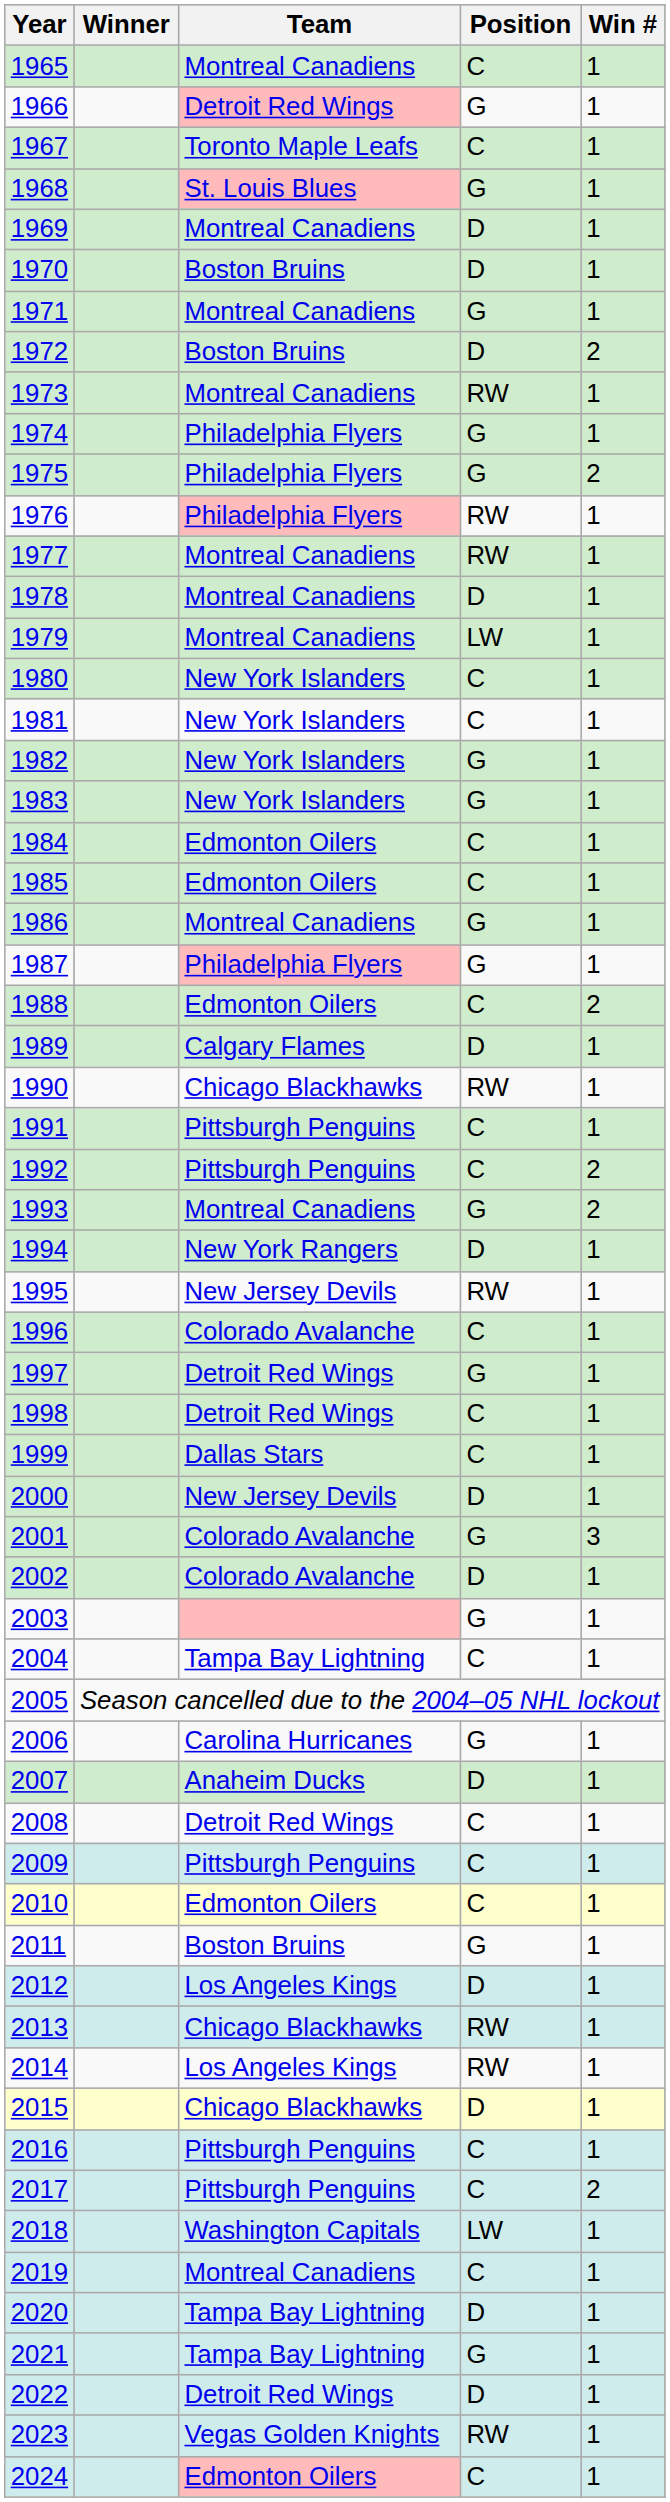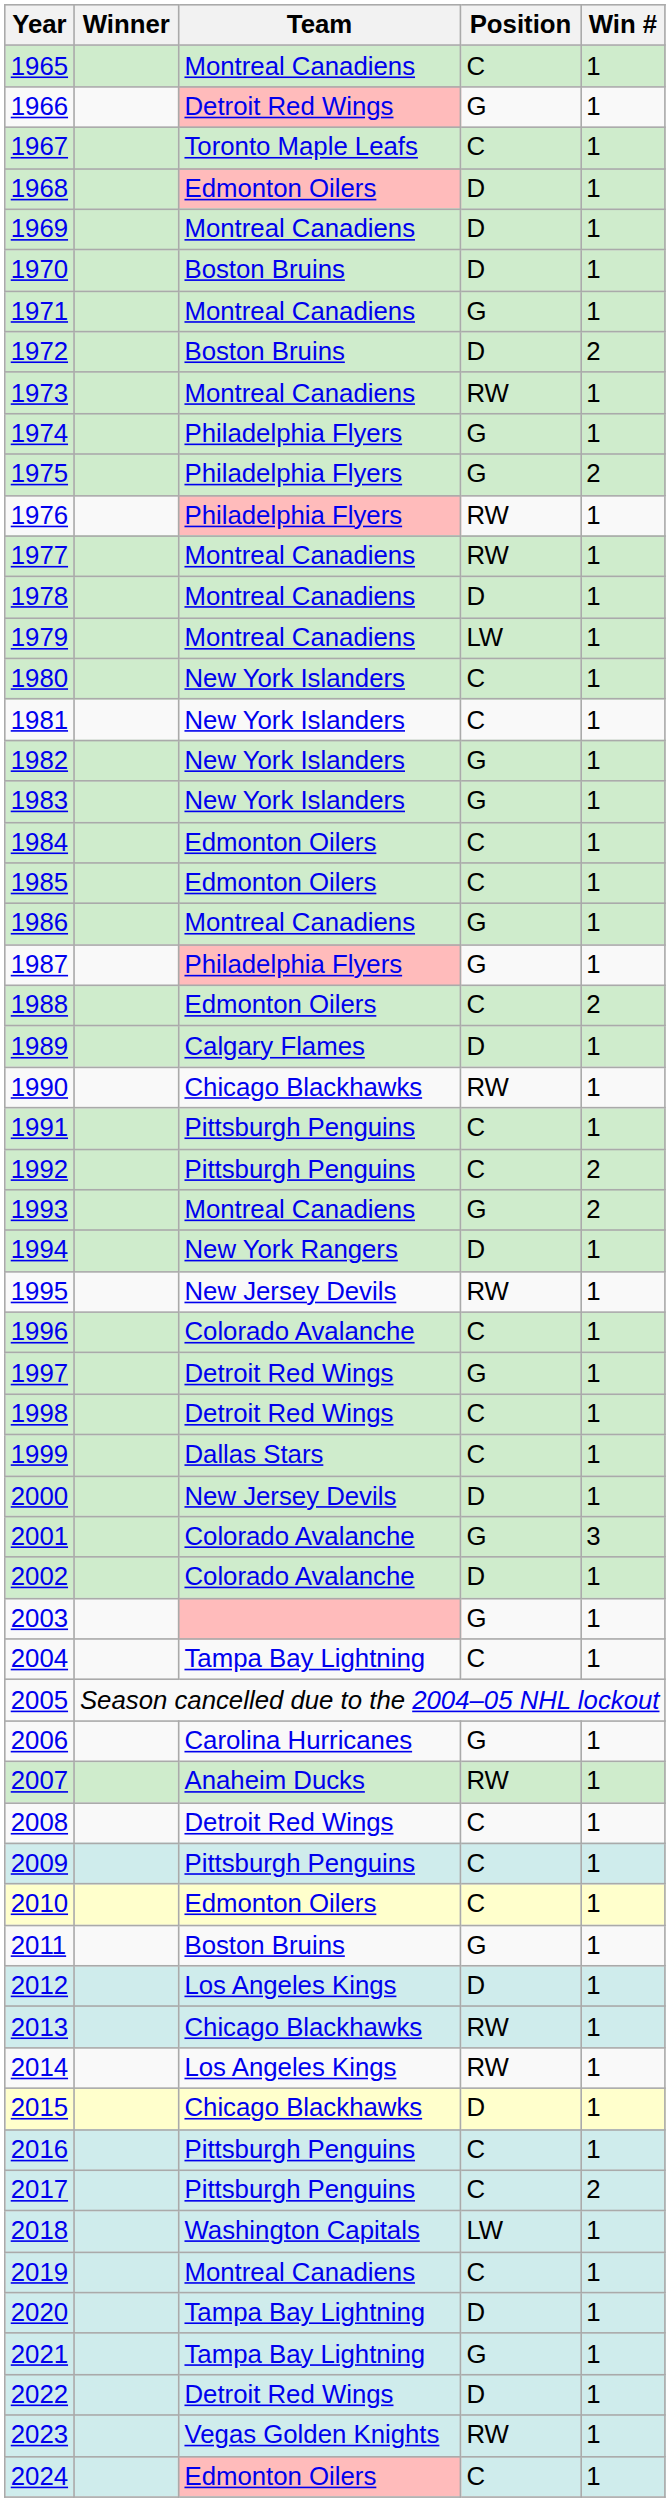 <table class="wikitable sortable">
 <tr>
 <th scope="col">Year</th>
 <th scope="col">Winner</th>
 <th scope="col">Team</th>
 <th scope="col">Position</th>
 <th scope="col">Win #</th>
 </tr>
 <tr bgcolor="#CFECCC">
 <td><a href='#'>1965</a></td>
 <td></td>
 <td><a href='#'>Montreal Canadiens</a></td>
 <td>C</td>
 <td>1</td>
 </tr>
 <tr>
 <td><a href='#'>1966</a></td>
 <td></td>
 <td bgcolor="#FFBBBB"><a href='#'>Detroit Red Wings</a></td>
 <td>G</td>
 <td>1</td>
 </tr>
 <tr bgcolor="#CFECCC">
 <td><a href='#'>1967</a></td>
 <td></td>
 <td><a href='#'>Toronto Maple Leafs</a></td>
 <td>C</td>
 <td>1</td>
 </tr>
 <tr bgcolor="#CFECCC">
 <td><a href='#'>1968</a></td>
 <td></td>
-<td bgcolor="#FFBBBB"><a href='#'>St. Louis Blues</a></td>
-<td>G</td>
+<td bgcolor="#FFBBBB"><a href='#'>Edmonton Oilers</a></td>
+<td>D</td>
 <td>1</td>
 </tr>
 <tr bgcolor="#CFECCC">
 <td><a href='#'>1969</a></td>
 <td></td>
 <td><a href='#'>Montreal Canadiens</a></td>
 <td>D</td>
 <td>1</td>
 </tr>
 <tr bgcolor="#CFECCC">
 <td><a href='#'>1970</a></td>
 <td></td>
 <td><a href='#'>Boston Bruins</a></td>
 <td>D</td>
 <td>1</td>
 </tr>
 <tr bgcolor="#CFECCC">
 <td><a href='#'>1971</a></td>
 <td></td>
 <td><a href='#'>Montreal Canadiens</a></td>
 <td>G</td>
 <td>1</td>
 </tr>
 <tr bgcolor="#CFECCC">
 <td><a href='#'>1972</a></td>
 <td></td>
 <td><a href='#'>Boston Bruins</a></td>
 <td>D</td>
 <td>2</td>
 </tr>
 <tr bgcolor="#CFECCC">
 <td><a href='#'>1973</a></td>
 <td></td>
 <td><a href='#'>Montreal Canadiens</a></td>
 <td>RW</td>
 <td>1</td>
 </tr>
 <tr bgcolor="#CFECCC">
 <td><a href='#'>1974</a></td>
 <td></td>
 <td><a href='#'>Philadelphia Flyers</a></td>
 <td>G</td>
 <td>1</td>
 </tr>
 <tr bgcolor="#CFECCC">
 <td><a href='#'>1975</a></td>
 <td></td>
 <td><a href='#'>Philadelphia Flyers</a></td>
 <td>G</td>
 <td>2</td>
 </tr>
 <tr>
 <td><a href='#'>1976</a></td>
 <td></td>
 <td bgcolor="#FFBBBB"><a href='#'>Philadelphia Flyers</a></td>
 <td>RW</td>
 <td>1</td>
 </tr>
 <tr bgcolor="#CFECCC">
 <td><a href='#'>1977</a></td>
 <td></td>
 <td><a href='#'>Montreal Canadiens</a></td>
 <td>RW</td>
 <td>1</td>
 </tr>
 <tr bgcolor="#CFECCC">
 <td><a href='#'>1978</a></td>
 <td></td>
 <td><a href='#'>Montreal Canadiens</a></td>
 <td>D</td>
 <td>1</td>
 </tr>
 <tr bgcolor="#CFECCC">
 <td><a href='#'>1979</a></td>
 <td></td>
 <td><a href='#'>Montreal Canadiens</a></td>
 <td>LW</td>
 <td>1</td>
 </tr>
 <tr bgcolor="#CFECCC">
 <td><a href='#'>1980</a></td>
 <td></td>
 <td><a href='#'>New York Islanders</a></td>
 <td>C</td>
 <td>1</td>
 </tr>
 <tr>
 <td><a href='#'>1981</a></td>
 <td></td>
 <td><a href='#'>New York Islanders</a></td>
 <td>C</td>
 <td>1</td>
 </tr>
 <tr bgcolor="#CFECCC">
 <td><a href='#'>1982</a></td>
 <td></td>
 <td><a href='#'>New York Islanders</a></td>
 <td>G</td>
 <td>1</td>
 </tr>
 <tr bgcolor="#CFECCC">
 <td><a href='#'>1983</a></td>
 <td></td>
 <td><a href='#'>New York Islanders</a></td>
 <td>G</td>
 <td>1</td>
 </tr>
 <tr bgcolor="#CFECCC">
 <td><a href='#'>1984</a></td>
 <td></td>
 <td><a href='#'>Edmonton Oilers</a></td>
 <td>C</td>
 <td>1</td>
 </tr>
 <tr bgcolor="#CFECCC">
 <td><a href='#'>1985</a></td>
 <td></td>
 <td><a href='#'>Edmonton Oilers</a></td>
 <td>C</td>
 <td>1</td>
 </tr>
 <tr bgcolor="#CFECCC">
 <td><a href='#'>1986</a></td>
 <td></td>
 <td><a href='#'>Montreal Canadiens</a></td>
 <td>G</td>
 <td>1</td>
 </tr>
 <tr>
 <td><a href='#'>1987</a></td>
 <td></td>
 <td bgcolor="#FFBBBB"><a href='#'>Philadelphia Flyers</a></td>
 <td>G</td>
 <td>1</td>
 </tr>
 <tr bgcolor="#CFECCC">
 <td><a href='#'>1988</a></td>
 <td></td>
 <td><a href='#'>Edmonton Oilers</a></td>
 <td>C</td>
 <td>2</td>
 </tr>
 <tr bgcolor="#CFECCC">
 <td><a href='#'>1989</a></td>
 <td></td>
 <td><a href='#'>Calgary Flames</a></td>
 <td>D</td>
 <td>1</td>
 </tr>
 <tr>
 <td><a href='#'>1990</a></td>
 <td></td>
 <td><a href='#'>Chicago Blackhawks</a></td>
 <td>RW</td>
 <td>1</td>
 </tr>
 <tr bgcolor="#CFECCC">
 <td><a href='#'>1991</a></td>
 <td></td>
 <td><a href='#'>Pittsburgh Penguins</a></td>
 <td>C</td>
 <td>1</td>
 </tr>
 <tr bgcolor="#CFECCC">
 <td><a href='#'>1992</a></td>
 <td></td>
 <td><a href='#'>Pittsburgh Penguins</a></td>
 <td>C</td>
 <td>2</td>
 </tr>
 <tr bgcolor="#CFECCC">
 <td><a href='#'>1993</a></td>
 <td></td>
 <td><a href='#'>Montreal Canadiens</a></td>
 <td>G</td>
 <td>2</td>
 </tr>
 <tr bgcolor="#CFECCC">
 <td><a href='#'>1994</a></td>
 <td></td>
 <td><a href='#'>New York Rangers</a></td>
 <td>D</td>
 <td>1</td>
 </tr>
 <tr>
 <td><a href='#'>1995</a></td>
 <td></td>
 <td><a href='#'>New Jersey Devils</a></td>
 <td>RW</td>
 <td>1</td>
 </tr>
 <tr bgcolor="#CFECCC">
 <td><a href='#'>1996</a></td>
 <td></td>
 <td><a href='#'>Colorado Avalanche</a></td>
 <td>C</td>
 <td>1</td>
 </tr>
 <tr bgcolor="#CFECCC">
 <td><a href='#'>1997</a></td>
 <td></td>
 <td><a href='#'>Detroit Red Wings</a></td>
 <td>G</td>
 <td>1</td>
 </tr>
 <tr bgcolor="#CFECCC">
 <td><a href='#'>1998</a></td>
 <td></td>
 <td><a href='#'>Detroit Red Wings</a></td>
 <td>C</td>
 <td>1</td>
 </tr>
 <tr bgcolor="#CFECCC">
 <td><a href='#'>1999</a></td>
 <td></td>
 <td><a href='#'>Dallas Stars</a></td>
 <td>C</td>
 <td>1</td>
 </tr>
 <tr bgcolor="#CFECCC">
 <td><a href='#'>2000</a></td>
 <td></td>
 <td><a href='#'>New Jersey Devils</a></td>
 <td>D</td>
 <td>1</td>
 </tr>
 <tr bgcolor="#CFECCC">
 <td><a href='#'>2001</a></td>
 <td></td>
 <td><a href='#'>Colorado Avalanche</a></td>
 <td>G</td>
 <td>3</td>
 </tr>
 <tr bgcolor="#CFECCC">
 <td><a href='#'>2002</a></td>
 <td></td>
 <td><a href='#'>Colorado Avalanche</a></td>
 <td>D</td>
 <td>1</td>
 </tr>
 <tr>
 <td><a href='#'>2003</a></td>
 <td></td>
 <td bgcolor="#FFBBBB"></td>
 <td>G</td>
 <td>1</td>
 </tr>
 <tr>
 <td><a href='#'>2004</a></td>
 <td></td>
 <td><a href='#'>Tampa Bay Lightning</a></td>
 <td>C</td>
 <td>1</td>
 </tr>
 <tr>
 <td><a href='#'>2005</a></td>
 <td colspan=5 align="center"><em>Season cancelled due to the <a href='#'>2004–05 NHL lockout</a></em></td>
 </tr>
 <tr>
 <td><a href='#'>2006</a></td>
 <td></td>
 <td><a href='#'>Carolina Hurricanes</a></td>
 <td>G</td>
 <td>1</td>
 </tr>
 <tr bgcolor="#CFECCC">
 <td><a href='#'>2007</a></td>
 <td></td>
 <td><a href='#'>Anaheim Ducks</a></td>
-<td>D</td>
+<td>RW</td>
 <td>1</td>
 </tr>
 <tr>
 <td><a href='#'>2008</a></td>
 <td></td>
 <td><a href='#'>Detroit Red Wings</a></td>
 <td>C</td>
 <td>1</td>
 </tr>
 <tr bgcolor="#CFECEC">
 <td><a href='#'>2009</a></td>
 <td></td>
 <td><a href='#'>Pittsburgh Penguins</a></td>
 <td>C</td>
 <td>1</td>
 </tr>
 <tr bgcolor="#FFFFCC">
 <td><a href='#'>2010</a></td>
 <td></td>
 <td><a href='#'>Edmonton Oilers</a></td>
 <td>C</td>
 <td>1</td>
 </tr>
 <tr>
 <td><a href='#'>2011</a></td>
 <td></td>
 <td><a href='#'>Boston Bruins</a></td>
 <td>G</td>
 <td>1</td>
 </tr>
 <tr bgcolor="#CFECEC">
 <td><a href='#'>2012</a></td>
 <td></td>
 <td><a href='#'>Los Angeles Kings</a></td>
 <td>D</td>
 <td>1</td>
 </tr>
 <tr bgcolor="#CFECEC">
 <td><a href='#'>2013</a></td>
 <td></td>
 <td><a href='#'>Chicago Blackhawks</a></td>
 <td>RW</td>
 <td>1</td>
 </tr>
 <tr>
 <td><a href='#'>2014</a></td>
 <td></td>
 <td><a href='#'>Los Angeles Kings</a></td>
 <td>RW</td>
 <td>1</td>
 </tr>
 <tr bgcolor="#FFFFCC">
 <td><a href='#'>2015</a></td>
 <td></td>
 <td><a href='#'>Chicago Blackhawks</a></td>
 <td>D</td>
 <td>1</td>
 </tr>
 <tr bgcolor="#CFECEC">
 <td><a href='#'>2016</a></td>
 <td></td>
 <td><a href='#'>Pittsburgh Penguins</a></td>
 <td>C</td>
 <td>1</td>
 </tr>
 <tr bgcolor="#CFECEC">
 <td><a href='#'>2017</a></td>
 <td></td>
 <td><a href='#'>Pittsburgh Penguins</a></td>
 <td>C</td>
 <td>2</td>
 </tr>
 <tr bgcolor="#CFECEC">
 <td><a href='#'>2018</a></td>
 <td></td>
 <td><a href='#'>Washington Capitals</a></td>
 <td>LW</td>
 <td>1</td>
 </tr>
 <tr bgcolor="#CFECEC">
 <td><a href='#'>2019</a></td>
 <td></td>
 <td><a href='#'>Montreal Canadiens</a></td>
 <td>C</td>
 <td>1</td>
 </tr>
 <tr bgcolor="#CFECEC">
 <td><a href='#'>2020</a></td>
 <td></td>
 <td><a href='#'>Tampa Bay Lightning</a></td>
 <td>D</td>
 <td>1</td>
 </tr>
 <tr bgcolor="#CFECEC">
 <td><a href='#'>2021</a></td>
 <td></td>
 <td><a href='#'>Tampa Bay Lightning</a></td>
 <td>G</td>
 <td>1</td>
 </tr>
 <tr bgcolor="#CFECEC">
 <td><a href='#'>2022</a></td>
 <td></td>
 <td><a href='#'>Detroit Red Wings</a></td>
 <td>D</td>
 <td>1</td>
 </tr>
 <tr bgcolor="#CFECEC">
 <td><a href='#'>2023</a></td>
 <td></td>
 <td><a href='#'>Vegas Golden Knights</a></td>
 <td>RW</td>
 <td>1</td>
 </tr>
 <tr bgcolor="#CFECEC">
 <td><a href='#'>2024</a></td>
 <td></td>
 <td bgcolor="#FFBBBB"><a href='#'>Edmonton Oilers</a></td>
 <td>C</td>
 <td>1</td>
 </tr>
 </table>
